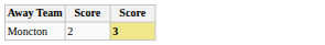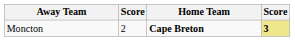 <table class="wikitable">
 <tr>
 <th width=40%>Away Team</th>
 <th>Score</th>
+<th width=40%>Home Team</th>
 <th>Score</th>
 </tr>
 <tr>
 <td>Moncton</td>
 <td>2</td>
+<td><strong>Cape Breton</strong></td>
 <td style="background: khaki;"><strong>3</strong></td>
 </tr>
 </table>
